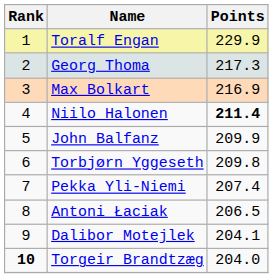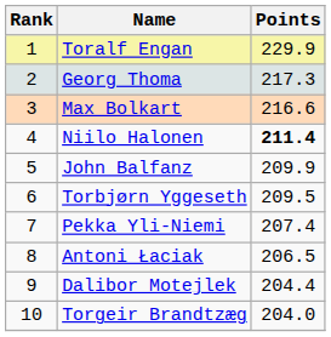 <table class="wikitable sortable">
 <tr>
 <th align=Center>Rank</th>
 <th>Name</th>
 <th>Points</th>
 </tr>
 <tr style="background:#F7F6A8">
 <td align=center>1</td>
 <td> <a href='#'>Toralf Engan</a></td>
 <td align=center>229.9</td>
 </tr>
 <tr style="background: #DCE5E5;">
 <td align=center>2</td>
 <td> <a href='#'>Georg Thoma</a></td>
 <td align=center>217.3</td>
 </tr>
 <tr style="background: #FFDAB9;">
 <td align=center>3</td>
 <td> <a href='#'>Max Bolkart</a></td>
-<td align=center>216.9</td>
+<td align=center>216.6</td>
 </tr>
 <tr>
 <td align=center>4</td>
 <td> <a href='#'>Niilo Halonen</a></td>
 <td align=center><strong>211.4</strong></td>
 </tr>
 <tr>
 <td align=center>5</td>
 <td> <a href='#'>John Balfanz</a></td>
 <td align=center>209.9</td>
 </tr>
 <tr>
 <td align=center>6</td>
 <td> <a href='#'>Torbjørn Yggeseth</a></td>
-<td align=center>209.8</td>
+<td align=center>209.5</td>
 </tr>
 <tr>
 <td align=center>7</td>
 <td> <a href='#'>Pekka Yli-Niemi</a></td>
 <td align=center>207.4</td>
 </tr>
 <tr>
 <td align=center>8</td>
 <td> <a href='#'>Antoni Łaciak</a></td>
 <td align=center>206.5</td>
 </tr>
 <tr>
 <td align=center>9</td>
 <td> <a href='#'>Dalibor Motejlek</a></td>
-<td align=center>204.1</td>
+<td align=center>204.4</td>
 </tr>
 <tr>
-<td align=center><strong>10</strong></td>
+<td align=center>10</td>
 <td> <a href='#'>Torgeir Brandtzæg</a></td>
 <td align=center>204.0</td>
 </tr>
 <tr>
 </tr>
 </table>
